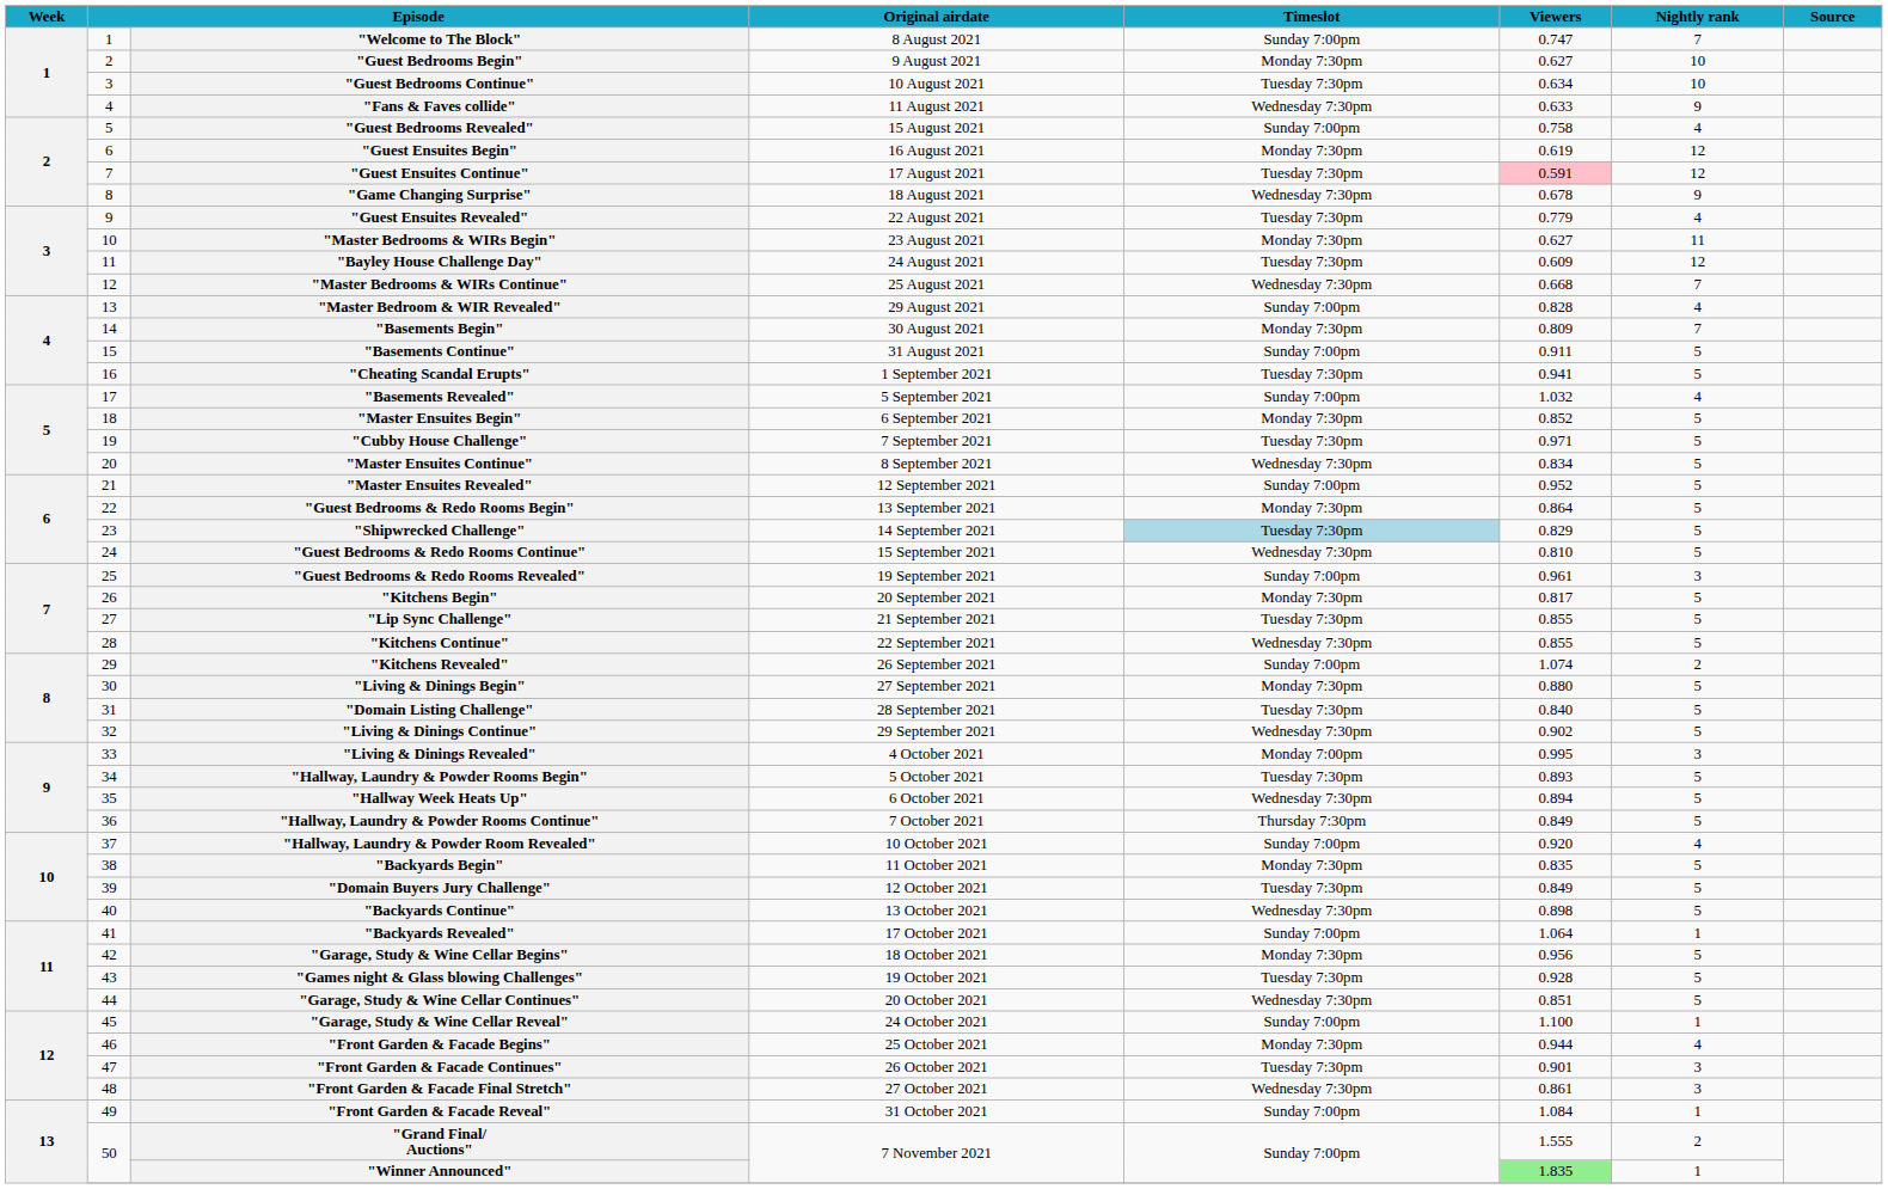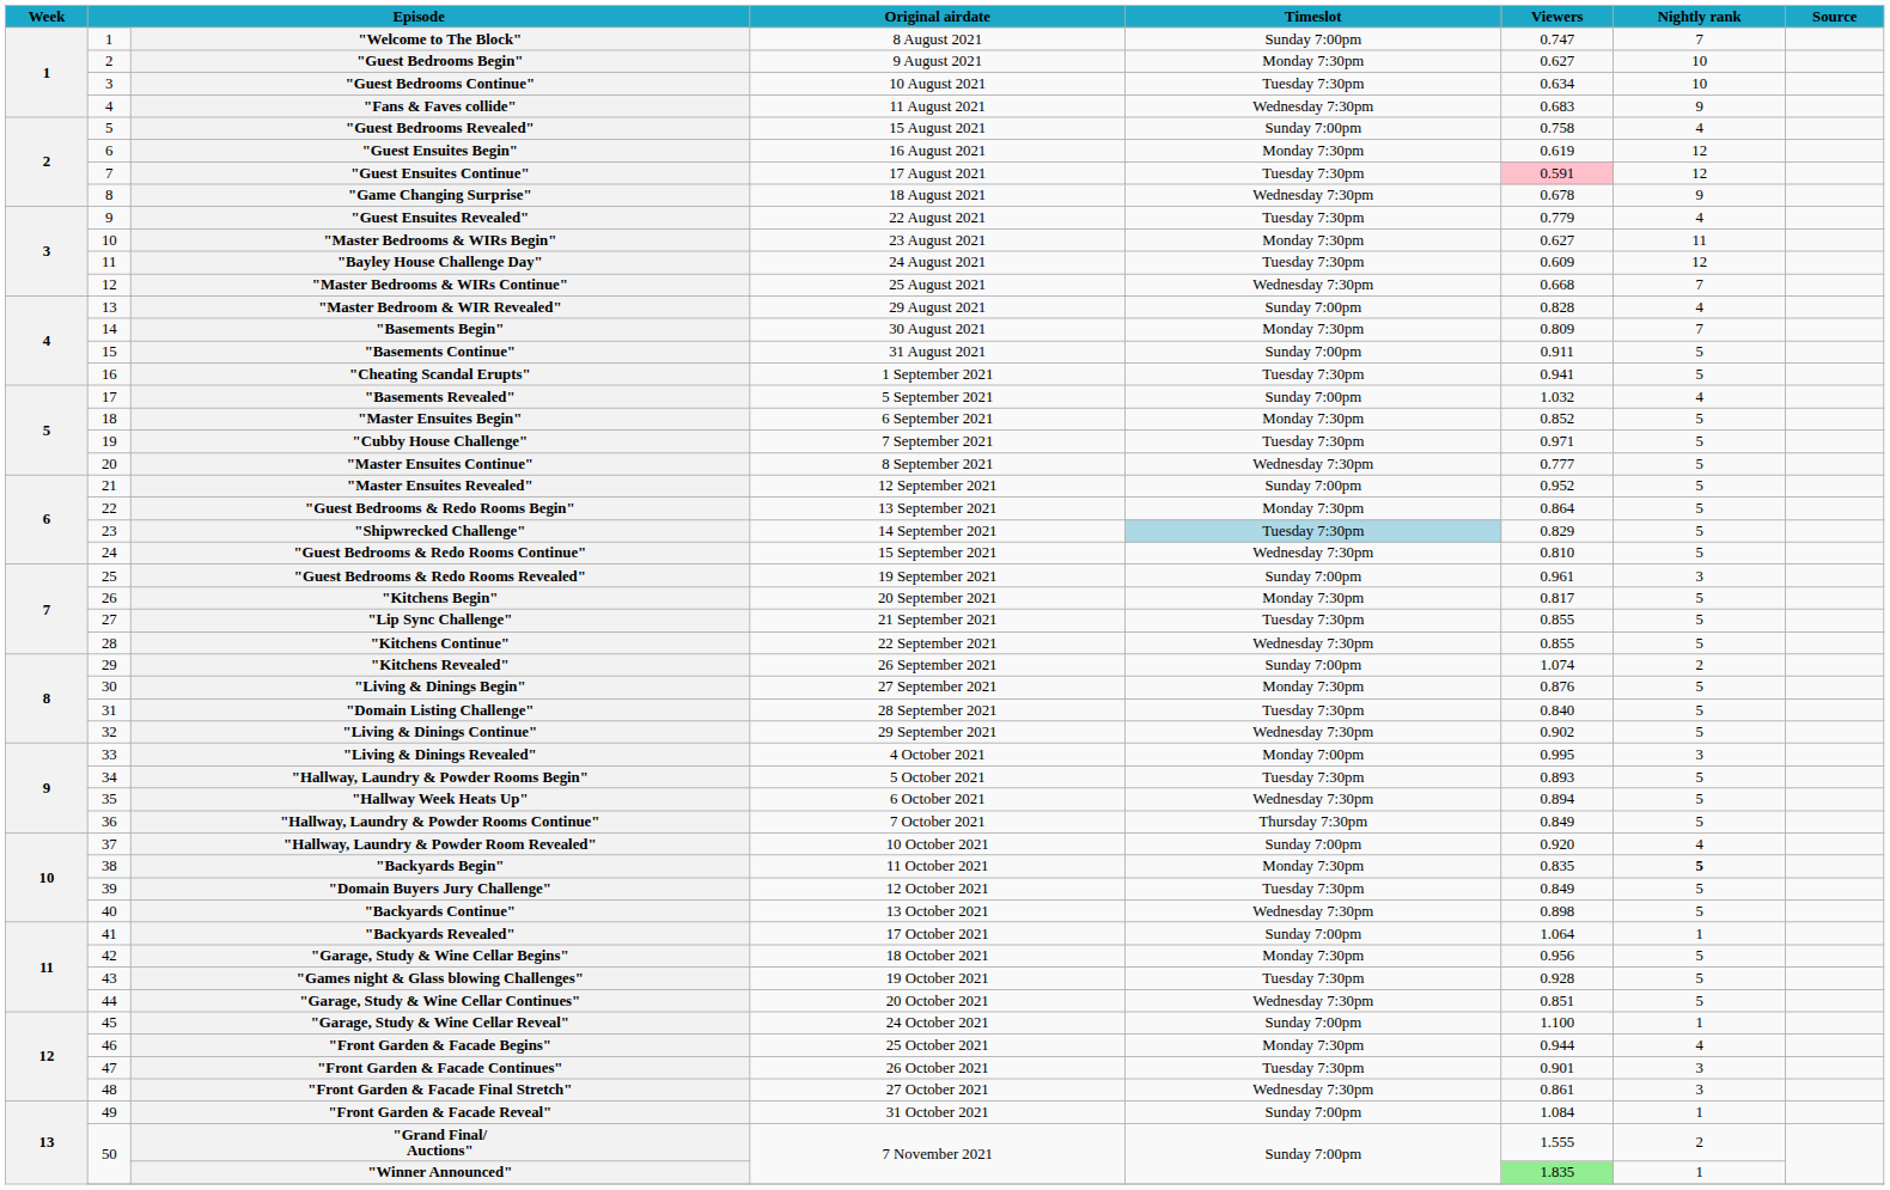 <table class="wikitable plainrowheaders" style="text-align:center; line-height:16px; width:99%;">
 <tr>
 <th scope="col" style="background:#1CA9C9; color:black;">Week</th>
 <th scope="col" style="background:#1CA9C9; color:black;" colspan="2">Episode</th>
 <th scope="col" style="background:#1CA9C9; color:black; width:20%;">Original airdate</th>
 <th scope="col" style="background:#1CA9C9; color:black; width:20%;">Timeslot</th>
 <th scope="col" style="background:#1CA9C9; color:black;">Viewers<br><small></small></th>
 <th scope="col" style="background:#1CA9C9; color:black;">Nightly rank</th>
 <th scope="col" style="background:#1CA9C9; color:black;">Source</th>
 </tr>
 <tr>
 <th rowspan="4">1</th>
 <td>1</td>
 <th scope="row" style="text-align:center">"Welcome to The Block"</th>
 <td>8 August 2021</td>
 <td>Sunday 7:00pm</td>
 <td>0.747</td>
 <td>7</td>
 <td></td>
 </tr>
 <tr>
 <td>2</td>
 <th scope="row" style="text-align:center">"Guest Bedrooms Begin"</th>
 <td>9 August 2021</td>
 <td>Monday 7:30pm</td>
 <td>0.627</td>
 <td>10</td>
 <td></td>
 </tr>
 <tr>
 <td>3</td>
 <th scope="row" style="text-align:center">"Guest Bedrooms Continue"</th>
 <td>10 August 2021</td>
 <td>Tuesday 7:30pm</td>
 <td>0.634</td>
 <td>10</td>
 <td></td>
 </tr>
 <tr>
 <td>4</td>
 <th scope="row" style="text-align:center">"Fans & Faves collide"</th>
 <td>11 August 2021</td>
 <td>Wednesday 7:30pm</td>
-<td>0.633</td>
+<td>0.683</td>
 <td>9</td>
 <td></td>
 </tr>
 <tr>
 <th rowspan="4">2</th>
 <td>5</td>
 <th scope="row" style="text-align:center">"Guest Bedrooms Revealed"</th>
 <td>15 August 2021</td>
 <td>Sunday 7:00pm</td>
 <td>0.758</td>
 <td>4</td>
 <td></td>
 </tr>
 <tr>
 <td>6</td>
 <th scope="row" style="text-align:center">"Guest Ensuites Begin"</th>
 <td>16 August 2021</td>
 <td>Monday 7:30pm</td>
 <td>0.619</td>
 <td>12</td>
 <td></td>
 </tr>
 <tr>
 <td>7</td>
 <th scope="row" style="text-align:center">"Guest Ensuites Continue"</th>
 <td>17 August 2021</td>
 <td>Tuesday 7:30pm</td>
 <td bgcolor="pink">0.591</td>
 <td>12</td>
 <td></td>
 </tr>
 <tr>
 <td>8</td>
 <th scope="row" style="text-align:center">"Game Changing Surprise"</th>
 <td>18 August 2021</td>
 <td>Wednesday 7:30pm</td>
 <td>0.678</td>
 <td>9</td>
 <td></td>
 </tr>
 <tr>
 <th rowspan="4">3</th>
 <td>9</td>
 <th scope="row" style="text-align:center">"Guest Ensuites Revealed"</th>
 <td>22 August 2021</td>
 <td>Tuesday 7:30pm</td>
 <td>0.779</td>
 <td>4</td>
 <td></td>
 </tr>
 <tr>
 <td>10</td>
 <th scope="row" style="text-align:center">"Master Bedrooms & WIRs Begin"</th>
 <td>23 August 2021</td>
 <td>Monday 7:30pm</td>
 <td>0.627</td>
 <td>11</td>
 <td></td>
 </tr>
 <tr>
 <td>11</td>
 <th scope="row" style="text-align:center">"Bayley House Challenge Day"</th>
 <td>24 August 2021</td>
 <td>Tuesday 7:30pm</td>
 <td>0.609</td>
 <td>12</td>
 <td></td>
 </tr>
 <tr>
 <td>12</td>
 <th scope="row" style="text-align:center">"Master Bedrooms & WIRs Continue"</th>
 <td>25 August 2021</td>
 <td>Wednesday 7:30pm</td>
 <td>0.668</td>
 <td>7</td>
 <td></td>
 </tr>
 <tr>
 <th rowspan="4">4</th>
 <td>13</td>
 <th scope="row" style="text-align:center">"Master Bedroom & WIR Revealed"</th>
 <td>29 August 2021</td>
 <td>Sunday 7:00pm</td>
 <td>0.828</td>
 <td>4</td>
 <td></td>
 </tr>
 <tr>
 <td>14</td>
 <th scope="row" style="text-align:center">"Basements Begin"</th>
 <td>30 August 2021</td>
 <td>Monday 7:30pm</td>
 <td>0.809</td>
 <td>7</td>
 <td></td>
 </tr>
 <tr>
 <td>15</td>
 <th scope="row" style="text-align:center">"Basements Continue"</th>
 <td>31 August 2021</td>
 <td>Sunday 7:00pm</td>
 <td>0.911</td>
 <td>5</td>
 <td></td>
 </tr>
 <tr>
 <td>16</td>
 <th scope="row" style="text-align:center">"Cheating Scandal Erupts"</th>
 <td>1 September 2021</td>
 <td>Tuesday 7:30pm</td>
 <td>0.941</td>
 <td>5</td>
 <td></td>
 </tr>
 <tr>
 <th rowspan="4">5</th>
 <td>17</td>
 <th scope="row" style="text-align:center">"Basements Revealed"</th>
 <td>5 September 2021</td>
 <td>Sunday 7:00pm</td>
 <td>1.032</td>
 <td>4</td>
 <td></td>
 </tr>
 <tr>
 <td>18</td>
 <th scope="row" style="text-align:center">"Master Ensuites Begin"</th>
 <td>6 September 2021</td>
 <td>Monday 7:30pm</td>
 <td>0.852</td>
 <td>5</td>
 <td></td>
 </tr>
 <tr>
 <td>19</td>
 <th scope="row" style="text-align:center">"Cubby House Challenge"</th>
 <td>7 September 2021</td>
 <td>Tuesday 7:30pm</td>
 <td>0.971</td>
 <td>5</td>
 <td></td>
 </tr>
 <tr>
 <td>20</td>
 <th scope="row" style="text-align:center">"Master Ensuites Continue"</th>
 <td>8 September 2021</td>
 <td>Wednesday 7:30pm</td>
-<td>0.834</td>
+<td>0.777</td>
 <td>5</td>
 <td></td>
 </tr>
 <tr>
 <th rowspan="4">6</th>
 <td>21</td>
 <th scope="row" style="text-align:center">"Master Ensuites Revealed"</th>
 <td>12 September 2021</td>
 <td>Sunday 7:00pm</td>
 <td>0.952</td>
 <td>5</td>
 <td></td>
 </tr>
 <tr>
 <td>22</td>
 <th scope="row" style="text-align:center">"Guest Bedrooms & Redo Rooms Begin"</th>
 <td>13 September 2021</td>
 <td>Monday 7:30pm</td>
 <td>0.864</td>
 <td>5</td>
 <td></td>
 </tr>
 <tr>
 <td>23</td>
 <th scope="row" style="text-align:center">"Shipwrecked Challenge"</th>
 <td>14 September 2021</td>
 <td style="background: lightblue;">Tuesday 7:30pm</td>
 <td>0.829</td>
 <td>5</td>
 <td></td>
 </tr>
 <tr>
 <td>24</td>
 <th scope="row" style="text-align:center">"Guest Bedrooms & Redo Rooms Continue"</th>
 <td>15 September 2021</td>
 <td>Wednesday 7:30pm</td>
 <td>0.810</td>
 <td>5</td>
 <td></td>
 </tr>
 <tr>
 <th rowspan="4">7</th>
 <td>25</td>
 <th scope="row" style="text-align:center">"Guest Bedrooms & Redo Rooms Revealed"</th>
 <td>19 September 2021</td>
 <td>Sunday 7:00pm</td>
 <td>0.961</td>
 <td>3</td>
 <td></td>
 </tr>
 <tr>
 <td>26</td>
 <th scope="row" style="text-align:center">"Kitchens Begin"</th>
 <td>20 September 2021</td>
 <td>Monday 7:30pm</td>
 <td>0.817</td>
 <td>5</td>
 <td></td>
 </tr>
 <tr>
 <td>27</td>
 <th scope="row" style="text-align:center">"Lip Sync Challenge"</th>
 <td>21 September 2021</td>
 <td>Tuesday 7:30pm</td>
 <td>0.855</td>
 <td>5</td>
 <td></td>
 </tr>
 <tr>
 <td>28</td>
 <th scope="row" style="text-align:center">"Kitchens Continue"</th>
 <td>22 September 2021</td>
 <td>Wednesday 7:30pm</td>
 <td>0.855</td>
 <td>5</td>
 <td></td>
 </tr>
 <tr>
 <th rowspan="4">8</th>
 <td>29</td>
 <th scope="row" style="text-align:center">"Kitchens Revealed"</th>
 <td>26 September 2021</td>
 <td>Sunday 7:00pm</td>
 <td>1.074</td>
 <td>2</td>
 <td></td>
 </tr>
 <tr>
 <td>30</td>
 <th scope="row" style="text-align:center">"Living & Dinings Begin"</th>
 <td>27 September 2021</td>
 <td>Monday 7:30pm</td>
-<td>0.880</td>
+<td>0.876</td>
 <td>5</td>
 <td></td>
 </tr>
 <tr>
 <td>31</td>
 <th scope="row" style="text-align:center">"Domain Listing Challenge"</th>
 <td>28 September 2021</td>
 <td>Tuesday 7:30pm</td>
 <td>0.840</td>
 <td>5</td>
 <td></td>
 </tr>
 <tr>
 <td>32</td>
 <th scope="row" style="text-align:center">"Living & Dinings Continue"</th>
 <td>29 September 2021</td>
 <td>Wednesday 7:30pm</td>
 <td>0.902</td>
 <td>5</td>
 <td></td>
 </tr>
 <tr>
 <th rowspan="4">9</th>
 <td>33</td>
 <th scope="row" style="text-align:center">"Living & Dinings Revealed"</th>
 <td>4 October 2021</td>
 <td>Monday 7:00pm</td>
 <td>0.995</td>
 <td>3</td>
 <td></td>
 </tr>
 <tr>
 <td>34</td>
 <th scope="row" style="text-align:center">"Hallway, Laundry & Powder Rooms Begin"</th>
 <td>5 October 2021</td>
 <td>Tuesday 7:30pm</td>
 <td>0.893</td>
 <td>5</td>
 <td></td>
 </tr>
 <tr>
 <td>35</td>
 <th scope="row" style="text-align:center">"Hallway Week Heats Up"</th>
 <td>6 October 2021</td>
 <td>Wednesday 7:30pm</td>
 <td>0.894</td>
 <td>5</td>
 <td></td>
 </tr>
 <tr>
 <td>36</td>
 <th scope="row" style="text-align:center">"Hallway, Laundry & Powder Rooms Continue"</th>
 <td>7 October 2021</td>
 <td>Thursday 7:30pm</td>
 <td>0.849</td>
 <td>5</td>
 <td></td>
 </tr>
 <tr>
 <th rowspan="4">10</th>
 <td>37</td>
 <th scope="row" style="text-align:center">"Hallway, Laundry & Powder Room Revealed"</th>
 <td>10 October 2021</td>
 <td>Sunday 7:00pm</td>
 <td>0.920</td>
 <td>4</td>
 <td></td>
 </tr>
 <tr>
 <td>38</td>
 <th scope="row" style="text-align:center">"Backyards Begin"</th>
 <td>11 October 2021</td>
 <td>Monday 7:30pm</td>
 <td>0.835</td>
-<td>5</td>
+<td><strong>5</strong></td>
 <td></td>
 </tr>
 <tr>
 <td>39</td>
 <th scope="row" style="text-align:center">"Domain Buyers Jury Challenge"</th>
 <td>12 October 2021</td>
 <td>Tuesday 7:30pm</td>
 <td>0.849</td>
 <td>5</td>
 <td></td>
 </tr>
 <tr>
 <td>40</td>
 <th scope="row" style="text-align:center">"Backyards Continue"</th>
 <td>13 October 2021</td>
 <td>Wednesday 7:30pm</td>
 <td>0.898</td>
 <td>5</td>
 <td></td>
 </tr>
 <tr>
 <th rowspan="4">11</th>
 <td>41</td>
 <th scope="row" style="text-align:center">"Backyards Revealed"</th>
 <td>17 October 2021</td>
 <td>Sunday 7:00pm</td>
 <td>1.064</td>
 <td>1</td>
 <td></td>
 </tr>
 <tr>
 <td>42</td>
 <th scope="row" style="text-align:center">"Garage, Study & Wine Cellar Begins"</th>
 <td>18 October 2021</td>
 <td>Monday 7:30pm</td>
 <td>0.956</td>
 <td>5</td>
 <td></td>
 </tr>
 <tr>
 <td>43</td>
 <th scope="row" style="text-align:center">"Games night & Glass blowing Challenges"</th>
 <td>19 October 2021</td>
 <td>Tuesday 7:30pm</td>
 <td>0.928</td>
 <td>5</td>
 <td></td>
 </tr>
 <tr>
 <td>44</td>
 <th scope="row" style="text-align:center">"Garage, Study & Wine Cellar Continues"</th>
 <td>20 October 2021</td>
 <td>Wednesday 7:30pm</td>
 <td>0.851</td>
 <td>5</td>
 <td></td>
 </tr>
 <tr>
 <th rowspan="4">12</th>
 <td>45</td>
 <th scope="row" style="text-align:center">"Garage, Study & Wine Cellar Reveal"</th>
 <td>24 October 2021</td>
 <td>Sunday 7:00pm</td>
 <td>1.100</td>
 <td>1</td>
 <td></td>
 </tr>
 <tr>
 <td>46</td>
 <th scope="row" style="text-align:center">"Front Garden & Facade Begins"</th>
 <td>25 October 2021</td>
 <td>Monday 7:30pm</td>
 <td>0.944</td>
 <td>4</td>
 <td></td>
 </tr>
 <tr>
 <td>47</td>
 <th scope="row" style="text-align:center">"Front Garden & Facade Continues"</th>
 <td>26 October 2021</td>
 <td>Tuesday 7:30pm</td>
 <td>0.901</td>
 <td>3</td>
 <td></td>
 </tr>
 <tr>
 <td>48</td>
 <th scope="row" style="text-align:center">"Front Garden & Facade Final Stretch"</th>
 <td>27 October 2021</td>
 <td>Wednesday 7:30pm</td>
 <td>0.861</td>
 <td>3</td>
 <td></td>
 </tr>
 <tr>
 <th rowspan="4">13</th>
 <td>49</td>
 <th scope="row" style="text-align:center">"Front Garden & Facade Reveal"</th>
 <td>31 October 2021</td>
 <td>Sunday 7:00pm</td>
 <td>1.084</td>
 <td>1</td>
 <td></td>
 </tr>
 <tr>
 <td rowspan=2>50</td>
 <th scope="row" style="text-align:center">"Grand Final/<br>Auctions"</th>
 <td rowspan=2>7 November 2021</td>
 <td rowspan=2>Sunday 7:00pm</td>
 <td>1.555</td>
 <td>2</td>
 <td rowspan=2></td>
 </tr>
 <tr>
 <th scope="row" style="text-align:center">"Winner Announced"</th>
 <td bgcolor="lightgreen">1.835</td>
 <td>1</td>
 </tr>
 <tr>
 </tr>
 </table>
